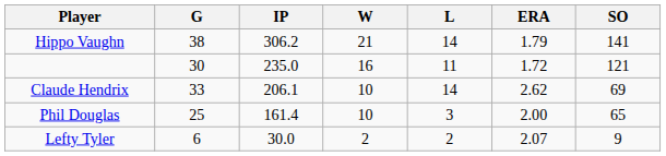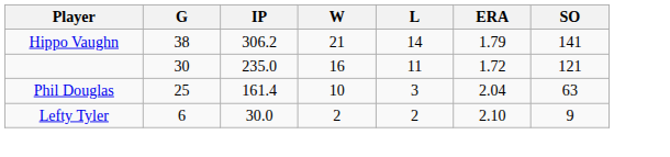 <table class="wikitable sortable">
 <tr>
 <th bgcolor="#DDDDFF" width="16%">Player</th>
 <th bgcolor="#DDDDFF" width="9%">G</th>
 <th bgcolor="#DDDDFF" width="9%">IP</th>
 <th bgcolor="#DDDDFF" width="9%">W</th>
 <th bgcolor="#DDDDFF" width="9%">L</th>
 <th bgcolor="#DDDDFF" width="9%">ERA</th>
 <th bgcolor="#DDDDFF" width="9%">SO</th>
 </tr>
 <tr align="center">
 <td><a href='#'>Hippo Vaughn</a></td>
 <td>38</td>
 <td>306.2</td>
 <td>21</td>
 <td>14</td>
 <td>1.79</td>
 <td>141</td>
 </tr>
 <tr align="center">
 <td></td>
 <td>30</td>
 <td>235.0</td>
 <td>16</td>
 <td>11</td>
 <td>1.72</td>
 <td>121</td>
 </tr>
 <tr align="center">
-<td><a href='#'>Claude Hendrix</a></td>
-<td>33</td>
-<td>206.1</td>
-<td>10</td>
-<td>14</td>
-<td>2.62</td>
-<td>69</td>
-</tr>
-<tr align="center">
 <td><a href='#'>Phil Douglas</a></td>
 <td>25</td>
 <td>161.4</td>
 <td>10</td>
 <td>3</td>
-<td>2.00</td>
-<td>65</td>
+<td>2.04</td>
+<td>63</td>
 </tr>
 <tr align="center">
 <td><a href='#'>Lefty Tyler</a></td>
 <td>6</td>
 <td>30.0</td>
 <td>2</td>
 <td>2</td>
-<td>2.07</td>
+<td>2.10</td>
 <td>9</td>
 </tr>
 </table>
